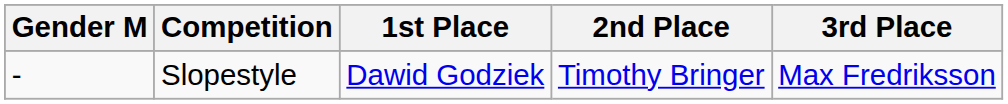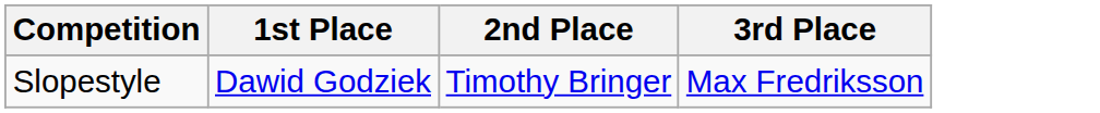 <table class="wikitable">
 <tr>
-<th>Gender M</th>
 <th>Competition</th>
 <th>1st Place</th>
 <th>2nd Place</th>
 <th>3rd Place</th>
 </tr>
 <tr>
-<td>-</td>
 <td>Slopestyle</td>
 <td><a href='#'>Dawid Godziek</a></td>
 <td><a href='#'>Timothy Bringer</a></td>
 <td><a href='#'>Max Fredriksson</a></td>
 </tr>
 </table>
